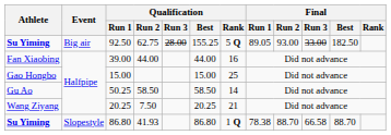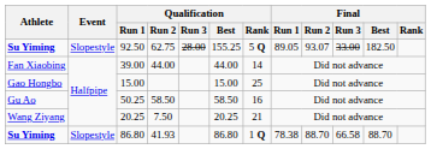 <table class=wikitable style=font-size:90%;text-align:center>
 <tr>
 <th rowspan=2>Athlete</th>
 <th rowspan=2>Event</th>
 <th colspan=5>Qualification</th>
 <th colspan=5>Final</th>
 </tr>
 <tr style=font-size:95%>
 <th>Run 1</th>
 <th>Run 2</th>
 <th>Run 3</th>
 <th>Best</th>
 <th>Rank</th>
 <th>Run 1</th>
 <th>Run 2</th>
 <th>Run 3</th>
 <th>Best</th>
 <th>Rank</th>
 </tr>
 <tr align=center>
 <td align=left><strong><a href='#'>Su Yiming</a></strong></td>
-<td align=left><a href='#'>Big air</a></td>
+<td align=left><a href='#'>Slopestyle</a></td>
 <td>92.50</td>
 <td>62.75</td>
 <td><s>28.00</s></td>
 <td>155.25</td>
 <td>5 <strong>Q</strong></td>
 <td>89.05</td>
-<td>93.00</td>
+<td>93.07</td>
 <td><s>33.00</s></td>
 <td>182.50</td>
 <td></td>
 </tr>
 <tr align=center>
 <td align=left><a href='#'>Fan Xiaobing</a></td>
 <td align=left rowspan=4><a href='#'>Halfpipe</a></td>
 <td>39.00</td>
 <td>44.00</td>
 <td></td>
 <td>44.00</td>
-<td>16</td>
+<td>14</td>
 <td colspan=5>Did not advance</td>
 </tr>
 <tr align=center>
 <td align=left><a href='#'>Gao Hongbo</a></td>
 <td>15.00</td>
 <td></td>
 <td></td>
 <td>15.00</td>
 <td>25</td>
 <td colspan=5>Did not advance</td>
 </tr>
 <tr align=center>
 <td align=left><a href='#'>Gu Ao</a></td>
 <td>50.25</td>
 <td>58.50</td>
 <td></td>
 <td>58.50</td>
-<td>14</td>
+<td>16</td>
 <td colspan=5>Did not advance</td>
 </tr>
 <tr align=center>
 <td align=left><a href='#'>Wang Ziyang</a></td>
 <td>20.25</td>
 <td>7.50</td>
 <td></td>
 <td>20.25</td>
 <td>21</td>
 <td colspan=5>Did not advance</td>
 </tr>
 <tr align=center>
 <td align=left><strong><a href='#'>Su Yiming</a></strong></td>
 <td align=left><a href='#'>Slopestyle</a></td>
 <td>86.80</td>
 <td>41.93</td>
 <td></td>
 <td>86.80</td>
 <td>1 <strong>Q</strong></td>
 <td>78.38</td>
 <td>88.70</td>
 <td>66.58</td>
 <td>88.70</td>
 <td></td>
 </tr>
 </table>
